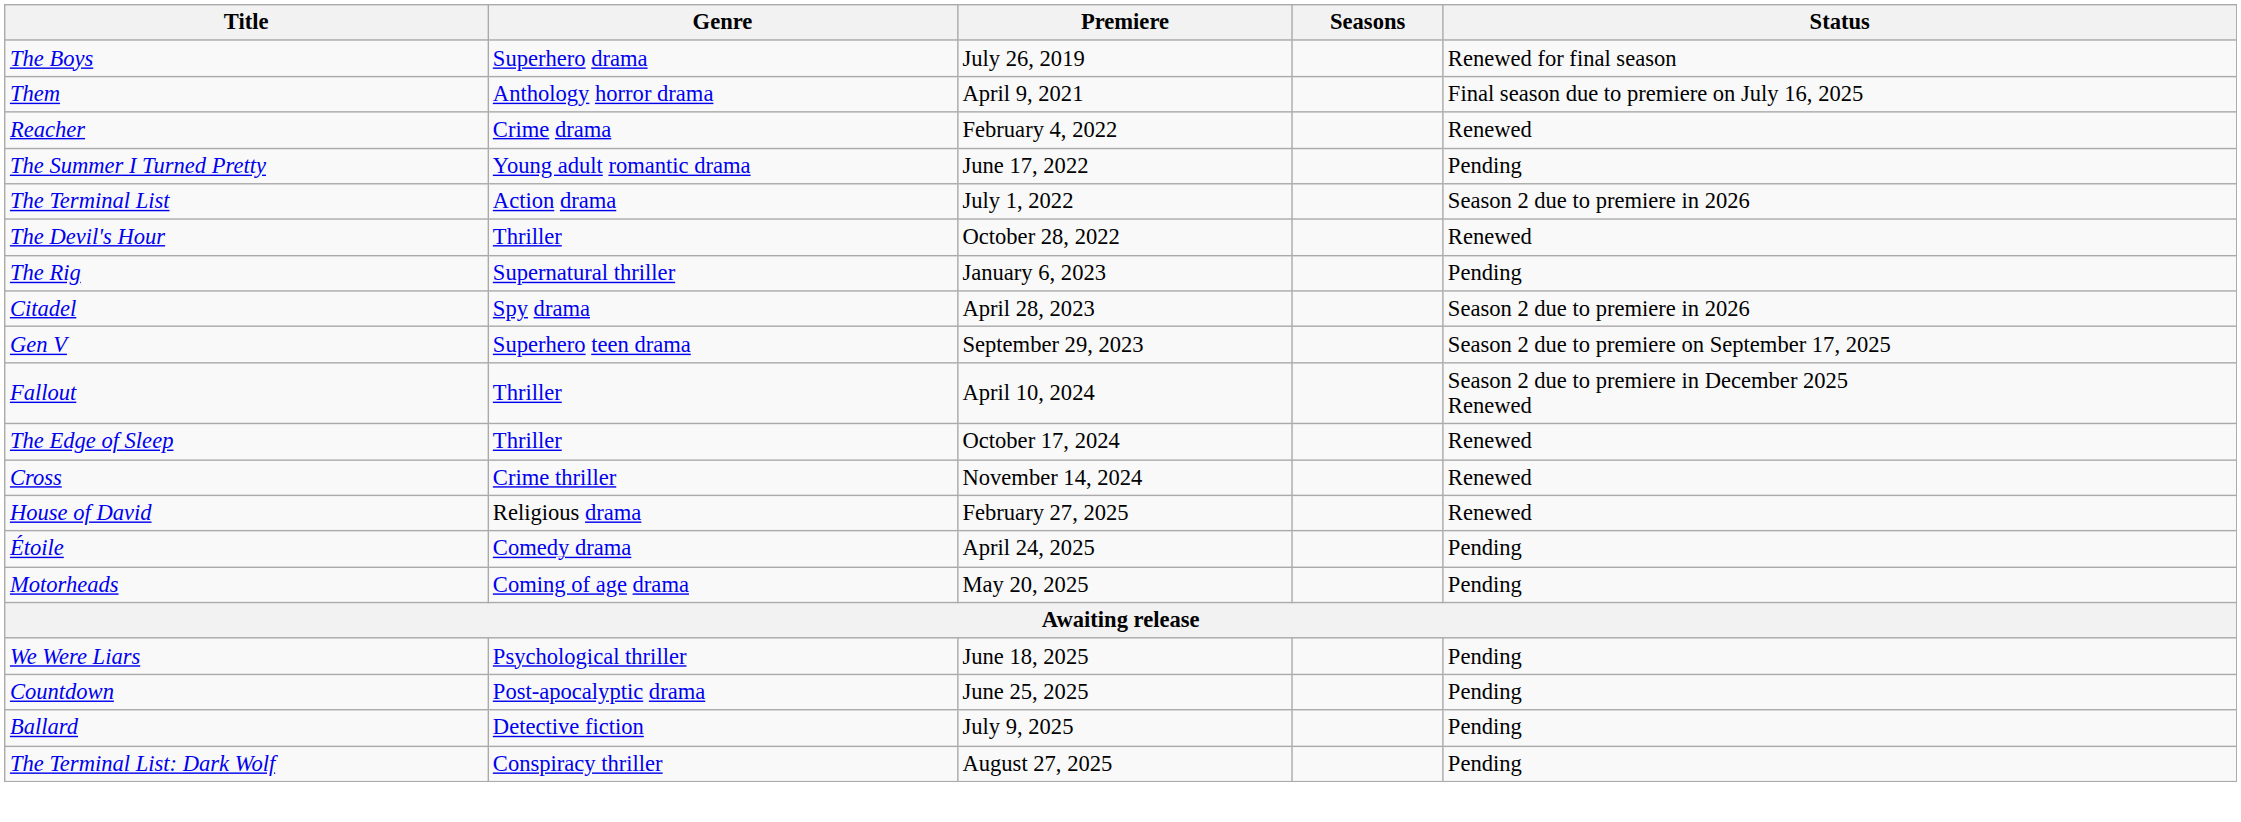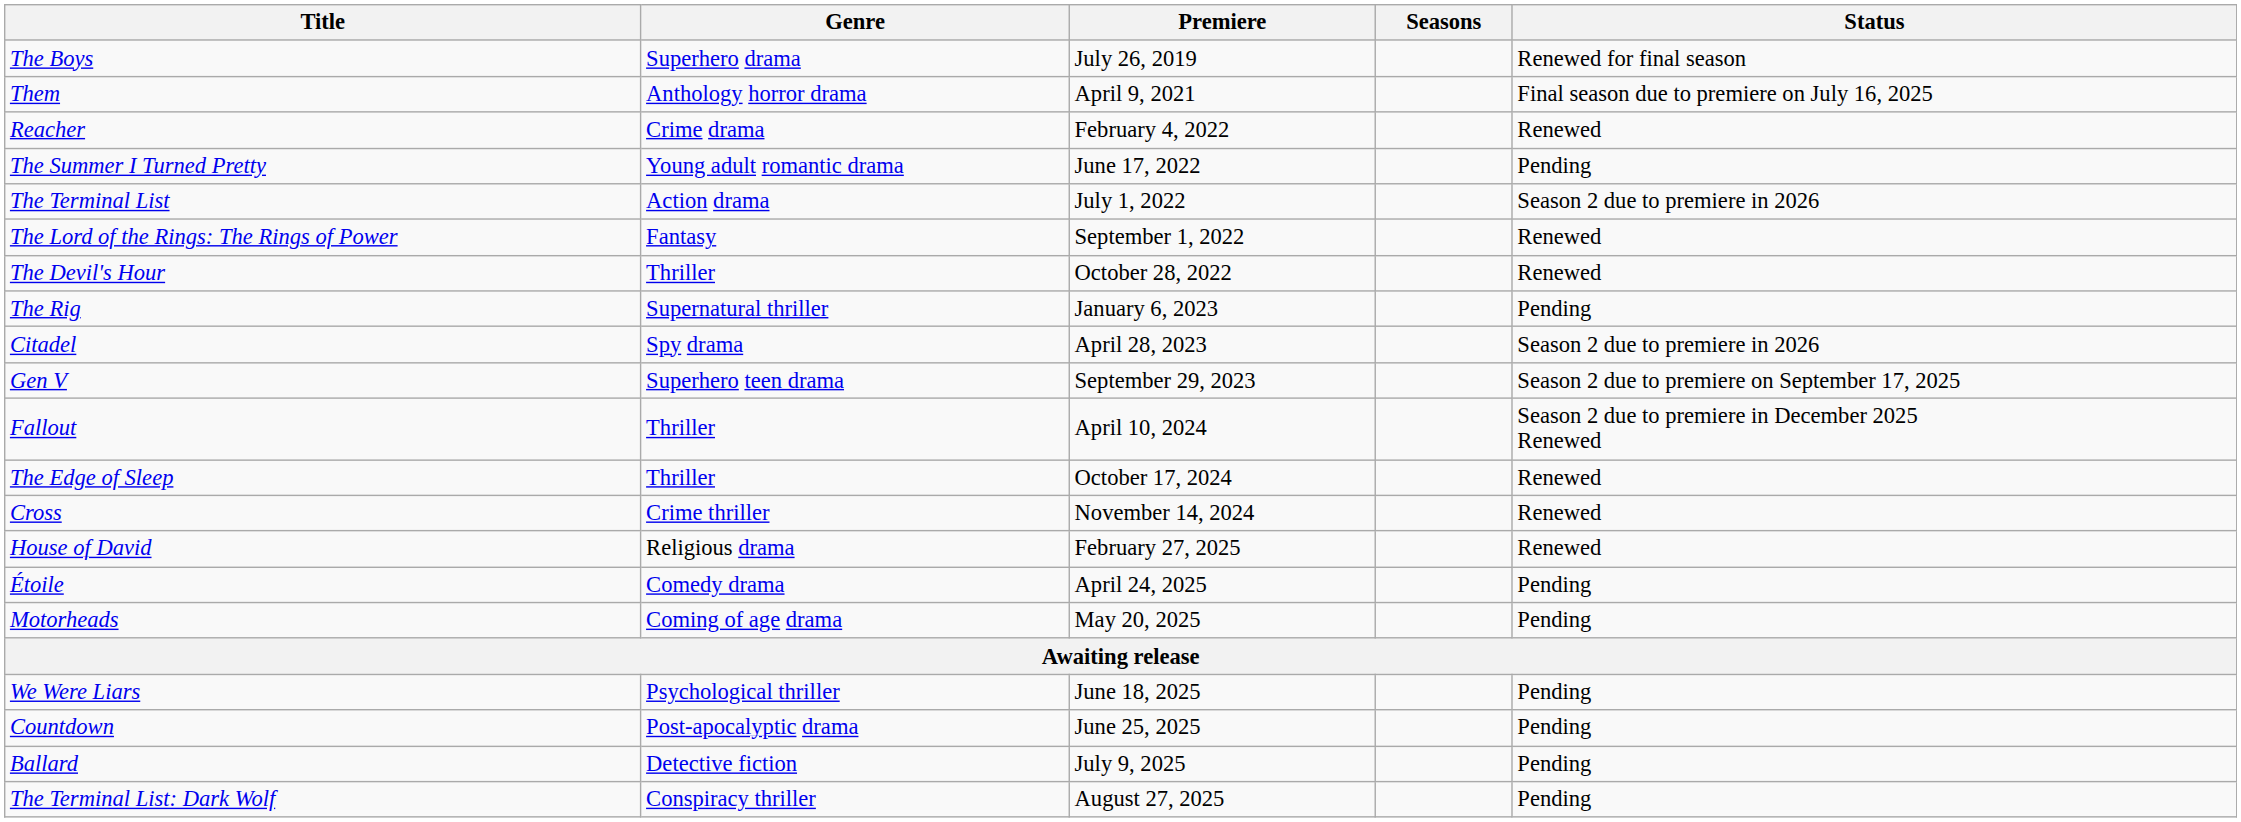 <table class="wikitable sortable" style="width:100%;">
 <tr>
 <th>Title</th>
 <th>Genre</th>
 <th>Premiere</th>
 <th>Seasons</th>
 <th>Status</th>
 </tr>
 <tr>
 <td><em><a href='#'>The Boys</a></em></td>
 <td><a href='#'>Superhero</a> <a href='#'>drama</a></td>
 <td>July 26, 2019</td>
 <td></td>
 <td>Renewed for final season</td>
 </tr>
 <tr>
 <td><em><a href='#'>Them</a></em></td>
 <td><a href='#'>Anthology</a> <a href='#'>horror drama</a></td>
 <td>April 9, 2021</td>
 <td></td>
 <td>Final season due to premiere on July 16, 2025</td>
 </tr>
 <tr>
 <td><em><a href='#'>Reacher</a></em></td>
 <td><a href='#'>Crime</a> <a href='#'>drama</a></td>
 <td>February 4, 2022</td>
 <td></td>
 <td>Renewed</td>
 </tr>
 <tr>
 <td><em><a href='#'>The Summer I Turned Pretty</a></em></td>
 <td><a href='#'>Young adult</a> <a href='#'>romantic drama</a></td>
 <td>June 17, 2022</td>
 <td></td>
 <td>Pending</td>
 </tr>
 <tr>
 <td><em><a href='#'>The Terminal List</a></em></td>
 <td><a href='#'>Action</a> <a href='#'>drama</a></td>
 <td>July 1, 2022</td>
 <td></td>
 <td>Season 2 due to premiere in 2026</td>
+</tr>
+<tr>
+<td><em><a href='#'>The Lord of the Rings: The Rings of Power</a></em></td>
+<td><a href='#'>Fantasy</a></td>
+<td>September 1, 2022</td>
+<td></td>
+<td>Renewed</td>
 </tr>
 <tr>
 <td><em><a href='#'>The Devil's Hour</a></em></td>
 <td><a href='#'>Thriller</a></td>
 <td>October 28, 2022</td>
 <td></td>
 <td>Renewed</td>
 </tr>
 <tr>
 <td><em><a href='#'>The Rig</a></em></td>
 <td><a href='#'>Supernatural thriller</a></td>
 <td>January 6, 2023</td>
 <td></td>
 <td>Pending</td>
 </tr>
 <tr>
 <td><em><a href='#'>Citadel</a></em></td>
 <td><a href='#'>Spy</a> <a href='#'>drama</a></td>
 <td>April 28, 2023</td>
 <td></td>
 <td>Season 2 due to premiere in 2026</td>
 </tr>
 <tr>
 <td><em><a href='#'>Gen V</a></em></td>
 <td><a href='#'>Superhero</a> <a href='#'>teen drama</a></td>
 <td>September 29, 2023</td>
 <td></td>
 <td>Season 2 due to premiere on September 17, 2025</td>
 </tr>
 <tr>
 <td><em><a href='#'>Fallout</a></em></td>
 <td><a href='#'>Thriller</a></td>
 <td>April 10, 2024</td>
 <td></td>
 <td>Season 2 due to premiere in December 2025<br>Renewed</td>
 </tr>
 <tr>
 <td><em><a href='#'>The Edge of Sleep</a></em></td>
 <td><a href='#'>Thriller</a></td>
 <td>October 17, 2024</td>
 <td></td>
 <td>Renewed</td>
 </tr>
 <tr>
 <td><em><a href='#'>Cross</a></em></td>
 <td><a href='#'>Crime thriller</a></td>
 <td>November 14, 2024</td>
 <td></td>
 <td>Renewed</td>
 </tr>
 <tr>
 <td><em><a href='#'>House of David</a></em></td>
 <td>Religious <a href='#'>drama</a></td>
 <td>February 27, 2025</td>
 <td></td>
 <td>Renewed</td>
 </tr>
 <tr>
 <td><em><a href='#'>Étoile</a></em></td>
 <td><a href='#'>Comedy drama</a></td>
 <td>April 24, 2025</td>
 <td></td>
 <td>Pending</td>
 </tr>
 <tr>
 <td><em><a href='#'>Motorheads</a></em></td>
 <td><a href='#'>Coming of age</a> <a href='#'>drama</a></td>
 <td>May 20, 2025</td>
 <td></td>
 <td>Pending</td>
 </tr>
 <tr>
 <th colspan="5">Awaiting release</th>
 </tr>
 <tr>
 <td><em><a href='#'>We Were Liars</a></em></td>
 <td><a href='#'>Psychological thriller</a></td>
 <td>June 18, 2025</td>
 <td></td>
 <td>Pending</td>
 </tr>
 <tr>
 <td><em><a href='#'>Countdown</a></em></td>
 <td><a href='#'>Post-apocalyptic</a> <a href='#'>drama</a></td>
 <td>June 25, 2025</td>
 <td></td>
 <td>Pending</td>
 </tr>
 <tr>
 <td><em><a href='#'>Ballard</a></em></td>
 <td><a href='#'>Detective fiction</a></td>
 <td>July 9, 2025</td>
 <td></td>
 <td>Pending</td>
 </tr>
 <tr>
 <td><em><a href='#'>The Terminal List: Dark Wolf</a></em></td>
 <td><a href='#'>Conspiracy thriller</a></td>
 <td>August 27, 2025</td>
 <td></td>
 <td>Pending</td>
 </tr>
 </table>
